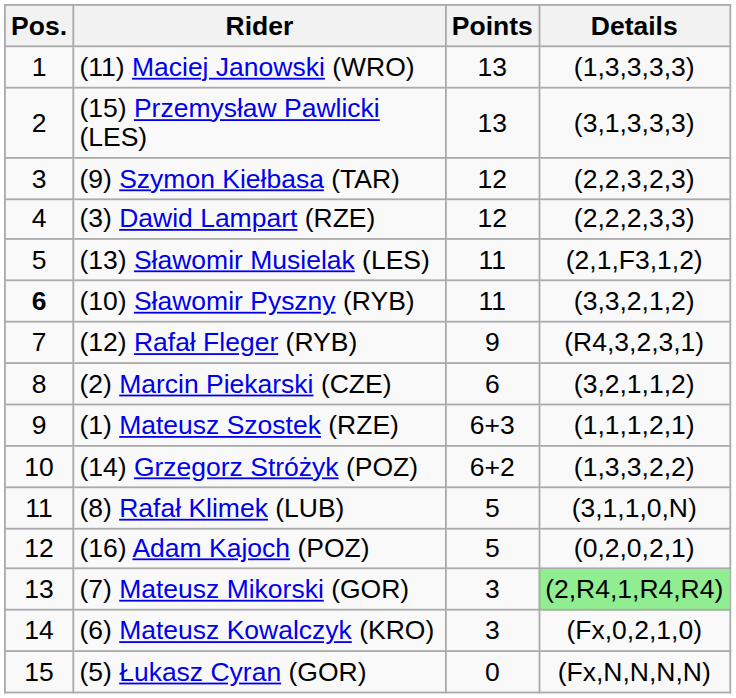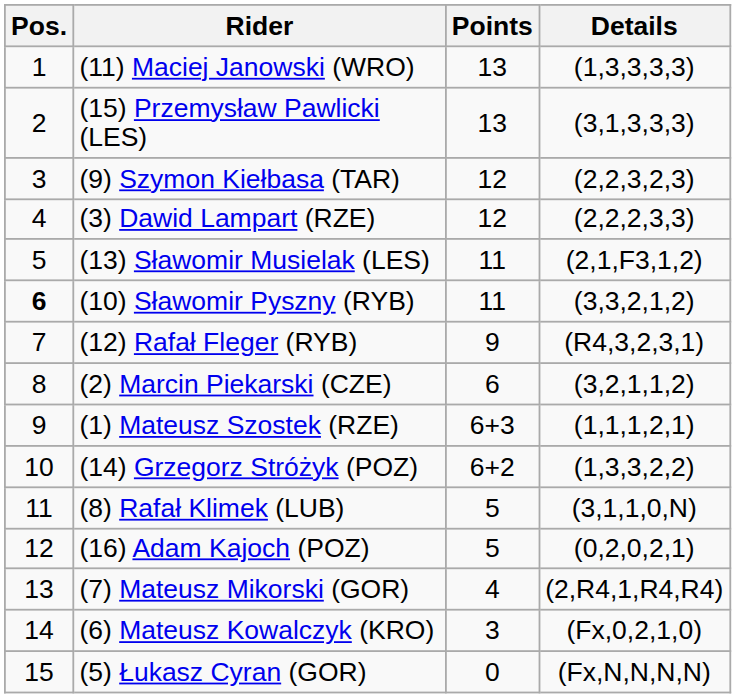 <table class=wikitable style="font-size:92%;">
 <tr>
 <th width=25px>Pos.</th>
 <th width=200px>Rider</th>
 <th width=40px>Points</th>
 <th width=70px>Details</th>
 </tr>
 <tr align=center >
 <td>1</td>
 <td align=left>(11) <a href='#'>Maciej Janowski</a> (WRO)</td>
 <td>13</td>
 <td>(1,3,3,3,3)</td>
 </tr>
 <tr align=center>
 <td>2</td>
 <td align=left>(15) <a href='#'>Przemysław Pawlicki</a> (LES)</td>
 <td>13</td>
 <td>(3,1,3,3,3)</td>
 </tr>
 <tr align=center >
 <td>3</td>
 <td align=left>(9) <a href='#'>Szymon Kiełbasa</a> (TAR)</td>
 <td>12</td>
 <td>(2,2,3,2,3)</td>
 </tr>
 <tr align=center >
 <td>4</td>
 <td align=left>(3) <a href='#'>Dawid Lampart</a> (RZE)</td>
 <td>12</td>
 <td>(2,2,2,3,3)</td>
 </tr>
 <tr align=center >
 <td>5</td>
 <td align=left>(13) <a href='#'>Sławomir Musielak</a> (LES)</td>
 <td>11</td>
 <td>(2,1,F3,1,2)</td>
 </tr>
 <tr align=center >
 <td><strong>6</strong></td>
 <td align=left>(10) <a href='#'>Sławomir Pyszny</a> (RYB)</td>
 <td>11</td>
 <td>(3,3,2,1,2)</td>
 </tr>
 <tr align=center >
 <td>7</td>
 <td align=left>(12) <a href='#'>Rafał Fleger</a> (RYB)</td>
 <td>9</td>
 <td>(R4,3,2,3,1)</td>
 </tr>
 <tr align=center >
 <td>8</td>
 <td align=left>(2) <a href='#'>Marcin Piekarski</a> (CZE)</td>
 <td>6</td>
 <td>(3,2,1,1,2)</td>
 </tr>
 <tr align=center >
 <td>9</td>
 <td align=left>(1) <a href='#'>Mateusz Szostek</a> (RZE)</td>
 <td>6+3</td>
 <td>(1,1,1,2,1)</td>
 </tr>
 <tr align=center>
 <td>10</td>
 <td align=left>(14) <a href='#'>Grzegorz Stróżyk</a> (POZ)</td>
 <td>6+2</td>
 <td>(1,3,3,2,2)</td>
 </tr>
 <tr align=center>
 <td>11</td>
 <td align=left>(8) <a href='#'>Rafał Klimek</a> (LUB)</td>
 <td>5</td>
 <td>(3,1,1,0,N)</td>
 </tr>
 <tr align=center>
 <td>12</td>
 <td align=left>(16) <a href='#'>Adam Kajoch</a> (POZ)</td>
 <td>5</td>
 <td>(0,2,0,2,1)</td>
 </tr>
 <tr align=center>
 <td>13</td>
 <td align=left>(7) <a href='#'>Mateusz Mikorski</a> (GOR)</td>
-<td>3</td>
-<td style="background: lightgreen;">(2,R4,1,R4,R4)</td>
+<td>4</td>
+<td>(2,R4,1,R4,R4)</td>
 </tr>
 <tr align=center>
 <td>14</td>
 <td align=left>(6) <a href='#'>Mateusz Kowalczyk</a> (KRO)</td>
 <td>3</td>
 <td>(Fx,0,2,1,0)</td>
 </tr>
 <tr align=center>
 <td>15</td>
 <td align=left>(5) <a href='#'>Łukasz Cyran</a> (GOR)</td>
 <td>0</td>
 <td>(Fx,N,N,N,N)</td>
 </tr>
 </table>
